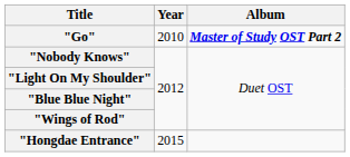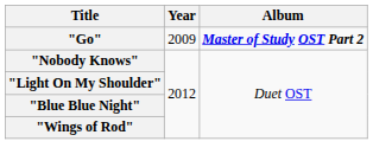 <table class="wikitable plainrowheaders" style="text-align:center">
 <tr>
 <th scope="col">Title</th>
 <th scope="col">Year</th>
 <th>Album</th>
 </tr>
 <tr>
 <th scope="row">"Go" <br></th>
-<td>2010</td>
+<td>2009</td>
 <td><strong><em><a href='#'>Master of Study</a> <a href='#'>OST</a> Part 2</em></strong></td>
 </tr>
 <tr>
 <th scope="row">"Nobody Knows"</th>
 <td rowspan="4">2012</td>
 <td rowspan="4"><em>Duet</em> <a href='#'>OST</a></td>
 </tr>
 <tr>
 <th scope="row">"Light On My Shoulder"</th>
 </tr>
 <tr>
 <th scope="row">"Blue Blue Night"</th>
 </tr>
 <tr>
 <th scope="row">"Wings of Rod"</th>
 </tr>
-<tr>
-<th scope="row">"Hongdae Entrance" <br></th>
-<td>2015</td>
-<td></td>
-</tr>
 </table>
